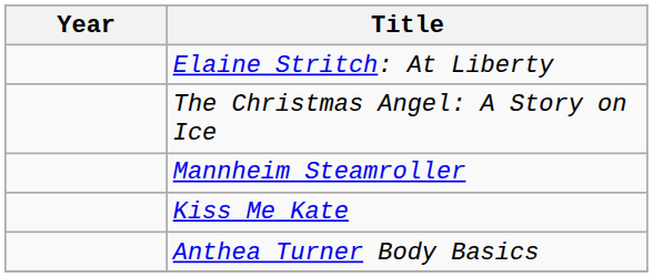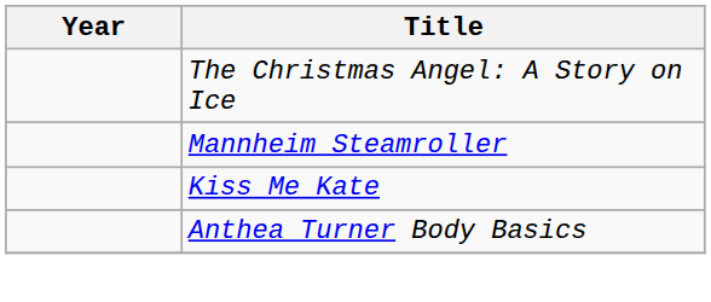 <table class="wikitable">
 <tr>
 <th width="80">Year</th>
 <th width="250">Title</th>
-</tr>
-<tr>
-<td></td>
-<td><em><a href='#'>Elaine Stritch</a>: At Liberty</em></td>
 </tr>
 <tr>
 <td></td>
 <td><em>The Christmas Angel: A Story on Ice</em></td>
 </tr>
 <tr>
 <td></td>
 <td><em><a href='#'>Mannheim Steamroller</a></em></td>
 </tr>
 <tr>
 <td></td>
 <td><em><a href='#'>Kiss Me Kate</a></em></td>
 </tr>
 <tr>
 <td></td>
 <td><em><a href='#'>Anthea Turner</a> Body Basics</em></td>
 </tr>
 <tr>
 </tr>
 </table>
